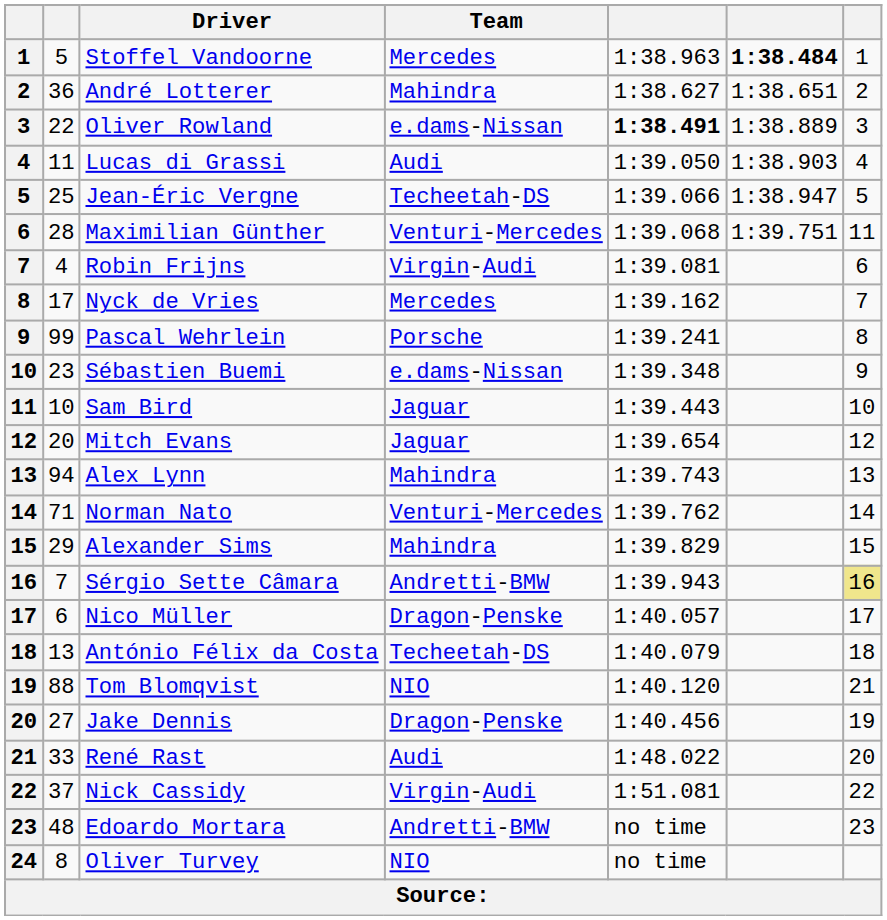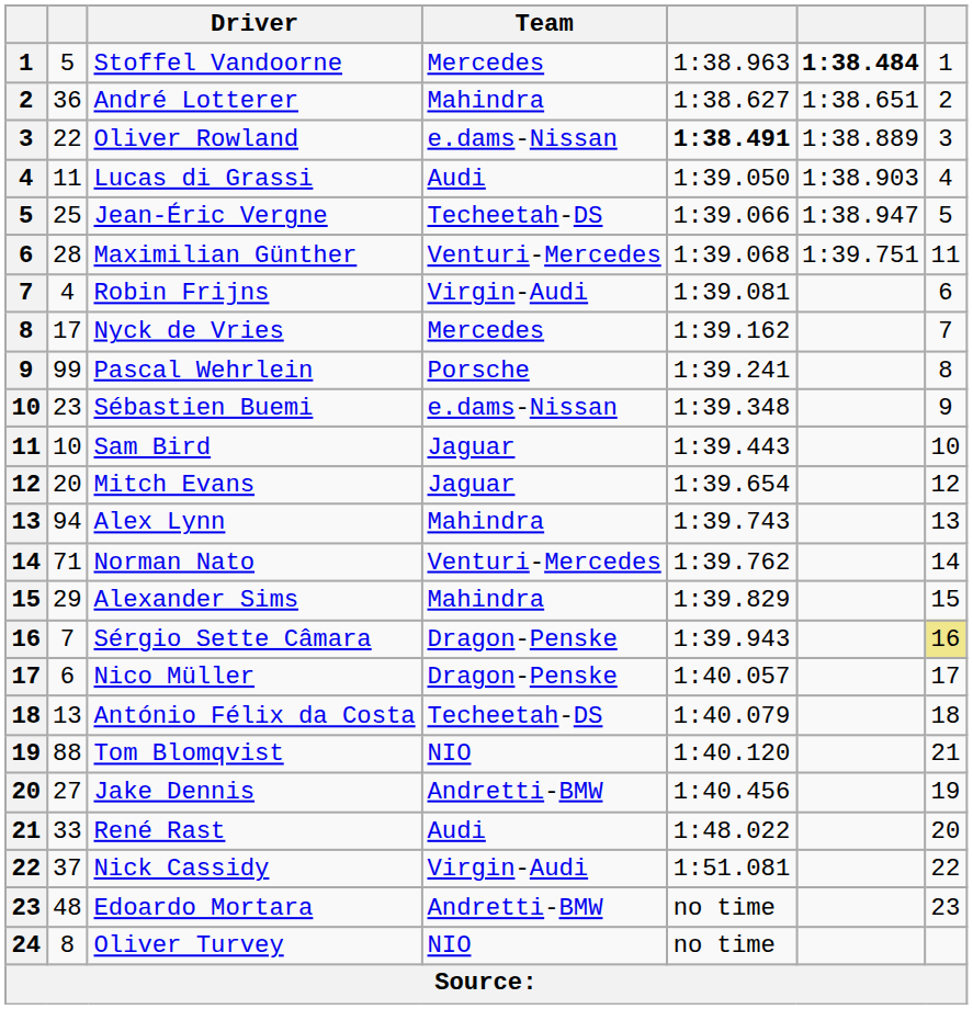 <table class="wikitable sortable" style="font-size: 85%">
 <tr>
 <th scope="col"></th>
 <th scope="col"></th>
 <th scope="col">Driver</th>
 <th scope="col">Team</th>
 <th scope="col"></th>
 <th scope="col"></th>
 <th scope="col"></th>
 </tr>
 <tr>
 <th scope="row">1</th>
 <td align="center">5</td>
 <td data-sort-value="VAN"> <a href='#'>Stoffel Vandoorne</a></td>
 <td><a href='#'>Mercedes</a></td>
 <td>1:38.963</td>
 <td><strong>1:38.484</strong></td>
 <td align="center">1</td>
 </tr>
 <tr>
 <th scope="row">2</th>
 <td align="center">36</td>
 <td data-sort-value="LOT"> <a href='#'>André Lotterer</a></td>
 <td><a href='#'>Mahindra</a></td>
 <td>1:38.627</td>
 <td>1:38.651</td>
 <td align="center">2</td>
 </tr>
 <tr>
 <th scope="row">3</th>
 <td align="center">22</td>
 <td data-sort-value="ROW"> <a href='#'>Oliver Rowland</a></td>
 <td><a href='#'>e.dams</a>-<a href='#'>Nissan</a></td>
 <td><strong>1:38.491</strong></td>
 <td>1:38.889</td>
 <td align="center">3</td>
 </tr>
 <tr>
 <th scope="row">4</th>
 <td align="center">11</td>
 <td data-sort-value="DIG"> <a href='#'>Lucas di Grassi</a></td>
 <td><a href='#'>Audi</a></td>
 <td>1:39.050</td>
 <td>1:38.903</td>
 <td align="center">4</td>
 </tr>
 <tr>
 <th scope="row">5</th>
 <td align="center">25</td>
 <td data-sort-value="JEV"> <a href='#'>Jean-Éric Vergne</a></td>
 <td><a href='#'>Techeetah</a>-<a href='#'>DS</a></td>
 <td>1:39.066</td>
 <td>1:38.947</td>
 <td align="center">5</td>
 </tr>
 <tr>
 <th scope="row">6</th>
 <td align="center">28</td>
 <td data-sort-value="GUE"> <a href='#'>Maximilian Günther</a></td>
 <td><a href='#'>Venturi</a>-<a href='#'>Mercedes</a></td>
 <td>1:39.068</td>
 <td>1:39.751</td>
 <td align="center">11</td>
 </tr>
 <tr>
 <th scope="row">7</th>
 <td align="center">4</td>
 <td data-sort-value="FRI"> <a href='#'>Robin Frijns</a></td>
 <td><a href='#'>Virgin</a>-<a href='#'>Audi</a></td>
 <td>1:39.081</td>
 <td></td>
 <td align="center">6</td>
 </tr>
 <tr>
 <th scope="row">8</th>
 <td align="center">17</td>
 <td data-sort-value="DEV"> <a href='#'>Nyck de Vries</a></td>
 <td><a href='#'>Mercedes</a></td>
 <td>1:39.162</td>
 <td></td>
 <td align="center">7</td>
 </tr>
 <tr>
 <th scope="row">9</th>
 <td align="center">99</td>
 <td data-sort-value="WEH"> <a href='#'>Pascal Wehrlein</a></td>
 <td><a href='#'>Porsche</a></td>
 <td>1:39.241</td>
 <td></td>
 <td align="center">8</td>
 </tr>
 <tr>
 <th scope="row">10</th>
 <td align="center">23</td>
 <td data-sort-value="BUE"> <a href='#'>Sébastien Buemi</a></td>
 <td><a href='#'>e.dams</a>-<a href='#'>Nissan</a></td>
 <td>1:39.348</td>
 <td></td>
 <td align="center">9</td>
 </tr>
 <tr>
 <th scope="row">11</th>
 <td align="center">10</td>
 <td data-sort-value="BIR"> <a href='#'>Sam Bird</a></td>
 <td><a href='#'>Jaguar</a></td>
 <td>1:39.443</td>
 <td></td>
 <td align="center">10</td>
 </tr>
 <tr>
 <th scope="row">12</th>
 <td align="center">20</td>
 <td data-sort-value="EVA"> <a href='#'>Mitch Evans</a></td>
 <td><a href='#'>Jaguar</a></td>
 <td>1:39.654</td>
 <td></td>
 <td align="center">12</td>
 </tr>
 <tr>
 <th scope="row">13</th>
 <td align="center">94</td>
 <td data-sort-value="LYN"> <a href='#'>Alex Lynn</a></td>
 <td><a href='#'>Mahindra</a></td>
 <td>1:39.743</td>
 <td></td>
 <td align="center">13</td>
 </tr>
 <tr>
 <th scope="row">14</th>
 <td align="center">71</td>
 <td data-sort-value="NAT"> <a href='#'>Norman Nato</a></td>
 <td><a href='#'>Venturi</a>-<a href='#'>Mercedes</a></td>
 <td>1:39.762</td>
 <td></td>
 <td align="center">14</td>
 </tr>
 <tr>
 <th scope="row">15</th>
 <td align="center">29</td>
 <td data-sort-value="SIM"> <a href='#'>Alexander Sims</a></td>
 <td><a href='#'>Mahindra</a></td>
 <td>1:39.829</td>
 <td></td>
 <td align="center">15</td>
 </tr>
 <tr>
 <th scope="row">16</th>
 <td align="center">7</td>
 <td data-sort-value="SET"> <a href='#'>Sérgio Sette Câmara</a></td>
-<td><a href='#'>Andretti</a>-<a href='#'>BMW</a></td>
+<td><a href='#'>Dragon</a>-<a href='#'>Penske</a></td>
 <td>1:39.943</td>
 <td></td>
 <td align="center" style="background: khaki;">16</td>
 </tr>
 <tr>
 <th scope="row">17</th>
 <td align="center">6</td>
 <td data-sort-value="MUL"> <a href='#'>Nico Müller</a></td>
 <td><a href='#'>Dragon</a>-<a href='#'>Penske</a></td>
 <td>1:40.057</td>
 <td></td>
 <td align="center">17</td>
 </tr>
 <tr>
 <th scope="row">18</th>
 <td align="center">13</td>
 <td data-sort-value="DAC"> <a href='#'>António Félix da Costa</a></td>
 <td><a href='#'>Techeetah</a>-<a href='#'>DS</a></td>
 <td>1:40.079</td>
 <td></td>
 <td align="center">18</td>
 </tr>
 <tr>
 <th scope="row">19</th>
 <td align="center">88</td>
 <td data-sort-value="BLO"> <a href='#'>Tom Blomqvist</a></td>
 <td><a href='#'>NIO</a></td>
 <td>1:40.120</td>
 <td></td>
 <td align="center">21</td>
 </tr>
 <tr>
 <th scope="row">20</th>
 <td align="center">27</td>
 <td data-sort-value="DEN"> <a href='#'>Jake Dennis</a></td>
-<td><a href='#'>Dragon</a>-<a href='#'>Penske</a></td>
+<td><a href='#'>Andretti</a>-<a href='#'>BMW</a></td>
 <td>1:40.456</td>
 <td></td>
 <td align="center">19</td>
 </tr>
 <tr>
 <th scope="row">21</th>
 <td align="center">33</td>
 <td data-sort-value="RAS"> <a href='#'>René Rast</a></td>
 <td><a href='#'>Audi</a></td>
 <td>1:48.022</td>
 <td></td>
 <td align="center">20</td>
 </tr>
 <tr>
 <th scope="row">22</th>
 <td align="center">37</td>
 <td data-sort-value="CAS"> <a href='#'>Nick Cassidy</a></td>
 <td><a href='#'>Virgin</a>-<a href='#'>Audi</a></td>
 <td>1:51.081</td>
 <td></td>
 <td align="center">22</td>
 </tr>
 <tr>
 <th scope="row">23</th>
 <td align="center">48</td>
 <td data-sort-value="MOR"> <a href='#'>Edoardo Mortara</a></td>
 <td><a href='#'>Andretti</a>-<a href='#'>BMW</a></td>
 <td>no time</td>
 <td></td>
 <td align="center">23</td>
 </tr>
 <tr>
 <th scope="row">24</th>
 <td align="center">8</td>
 <td data-sort-value="TUR"> <a href='#'>Oliver Turvey</a></td>
 <td><a href='#'>NIO</a></td>
 <td>no time</td>
 <td></td>
 <td align="center" data-sort-value="24"></td>
 </tr>
 <tr>
 <th colspan="7">Source:</th>
 </tr>
 </table>
